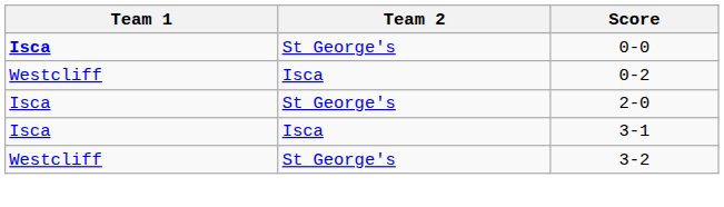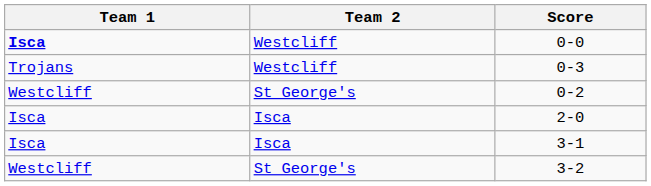 <table class="wikitable" style="font-size: 100%">
 <tr>
 <th width=200>Team 1</th>
 <th width=200>Team 2</th>
 <th width=120>Score</th>
 </tr>
 <tr>
 <td><strong><a href='#'>Isca</a></strong></td>
-<td><a href='#'>St George's</a></td>
+<td><a href='#'>Westcliff</a></td>
 <td align=center>0-0</td>
 </tr>
 <tr>
+<td><a href='#'>Trojans</a></td>
 <td><a href='#'>Westcliff</a></td>
-<td><a href='#'>Isca</a></td>
+<td align=center>0-3</td>
+</tr>
+<tr>
+<td><a href='#'>Westcliff</a></td>
+<td><a href='#'>St George's</a></td>
 <td align=center>0-2</td>
 </tr>
 <tr>
 <td><a href='#'>Isca</a></td>
-<td><a href='#'>St George's</a></td>
+<td><a href='#'>Isca</a></td>
 <td align=center>2-0</td>
 </tr>
 <tr>
 <td><a href='#'>Isca</a></td>
 <td><a href='#'>Isca</a></td>
 <td align=center>3-1</td>
 </tr>
 <tr>
 <td><a href='#'>Westcliff</a></td>
 <td><a href='#'>St George's</a></td>
 <td align=center>3-2</td>
 </tr>
 </table>
